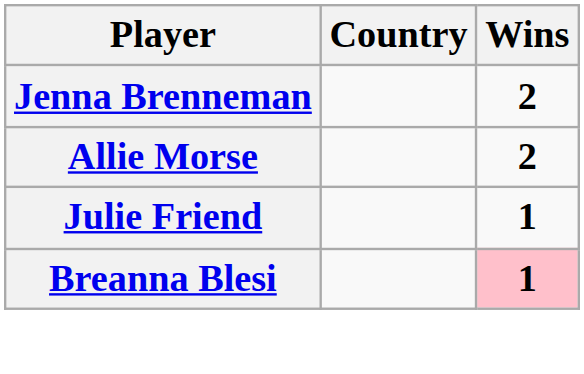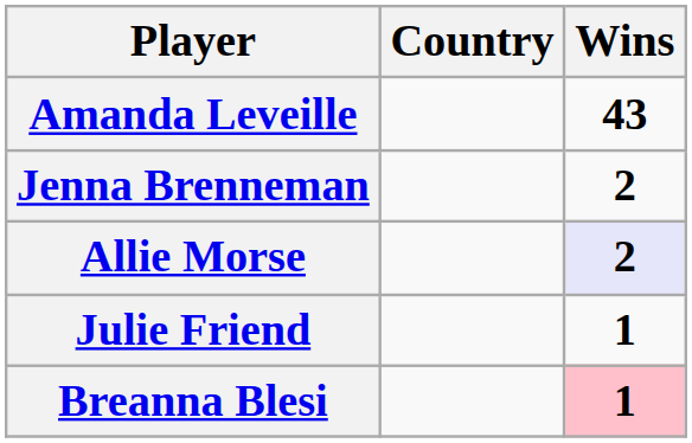 <table class="wikitable" style="text-align: center;">
 <tr>
 <th scope="col">Player</th>
 <th scope="col">Country</th>
 <th scope="col">Wins</th>
+</tr>
+<tr>
+<th scope="row" align="left"><a href='#'>Amanda Leveille</a></th>
+<td></td>
+<td><strong>43</strong></td>
 </tr>
 <tr>
 <th scope="row" align="left"><a href='#'>Jenna Brenneman</a></th>
 <td></td>
 <td><strong>2</strong></td>
 </tr>
 <tr>
 <th scope="row" align="left"><a href='#'>Allie Morse</a></th>
 <td></td>
-<td><strong>2</strong></td>
+<td style="background: lavender;"><strong>2</strong></td>
 </tr>
 <tr>
 <th scope="row" align="left"><a href='#'>Julie Friend</a></th>
 <td></td>
 <td><strong>1</strong></td>
 </tr>
 <tr>
 <th scope="row" align="left"><a href='#'>Breanna Blesi</a></th>
 <td></td>
 <td style="background: pink;"><strong>1</strong></td>
 </tr>
 </table>
